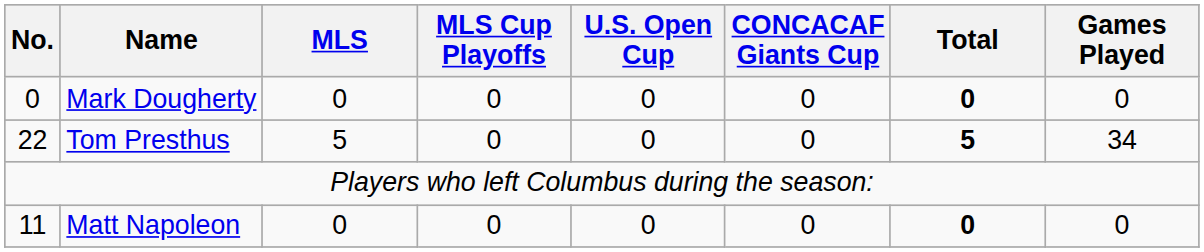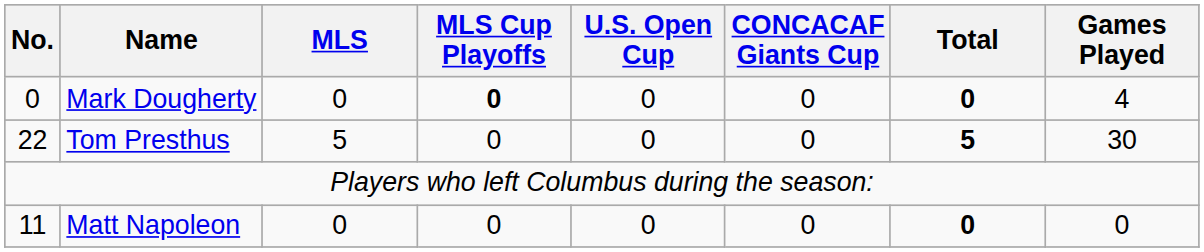 <table class="wikitable sortable" style="text-align: center;">
 <tr>
 <th rowspan=1>No.</th>
 <th rowspan=1>Name</th>
 <th style="width:85px;"><a href='#'>MLS</a></th>
 <th style="width:85px;"><a href='#'>MLS Cup Playoffs</a></th>
 <th style="width:85px;"><a href='#'>U.S. Open Cup</a></th>
 <th style="width:85px;"><a href='#'>CONCACAF Giants Cup</a></th>
 <th style="width:85px;"><strong>Total</strong></th>
 <th style="width:85px;"><strong>Games Played</strong></th>
 </tr>
 <tr>
 <td>0</td>
 <td align=left> <a href='#'>Mark Dougherty</a></td>
 <td>0</td>
-<td>0</td>
+<td><strong>0</strong></td>
 <td>0</td>
 <td>0</td>
 <td><strong>0</strong></td>
-<td>0</td>
+<td>4</td>
 </tr>
 <tr>
 <td>22</td>
 <td align=left> <a href='#'>Tom Presthus</a></td>
 <td>5</td>
 <td>0</td>
 <td>0</td>
 <td>0</td>
 <td><strong>5</strong></td>
-<td>34</td>
+<td>30</td>
 </tr>
 <tr>
 <td colspan=9 align=center><em>Players who left Columbus during the season:</em></td>
 </tr>
 <tr>
 <td>11</td>
 <td align=left> <a href='#'>Matt Napoleon</a></td>
 <td>0</td>
 <td>0</td>
 <td>0</td>
 <td>0</td>
 <td><strong>0</strong></td>
 <td>0</td>
 </tr>
 </table>
